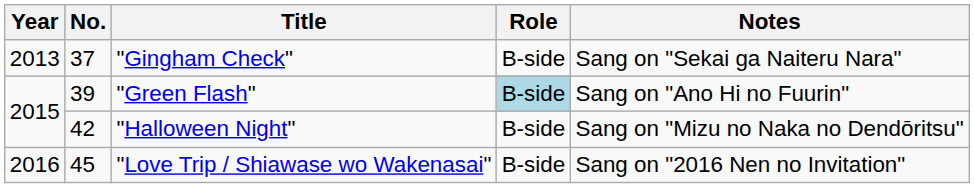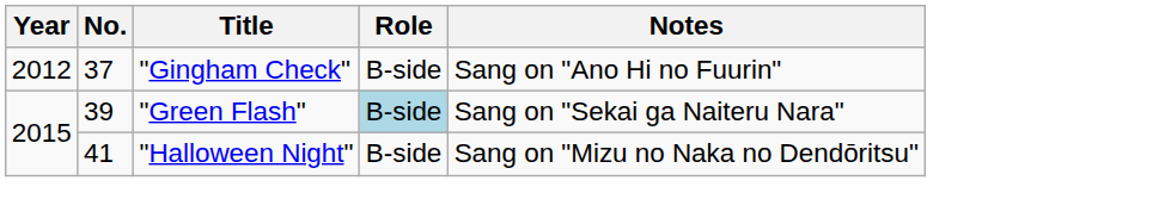 <table class="wikitable sortable">
 <tr>
 <th>Year</th>
 <th data-sort-type="number">No. </th>
 <th>Title </th>
 <th>Role </th>
 <th class="unsortable">Notes </th>
 </tr>
 <tr>
-<td>2013</td>
+<td>2012</td>
 <td>37</td>
 <td>"<a href='#'>Gingham Check</a>"</td>
 <td>B-side</td>
-<td>Sang on "Sekai ga Naiteru Nara"</td>
+<td>Sang on "Ano Hi no Fuurin"</td>
 </tr>
 <tr>
 <td rowspan="2">2015</td>
 <td>39</td>
 <td>"<a href='#'>Green Flash</a>"</td>
 <td style="background: lightblue;">B-side</td>
-<td>Sang on "Ano Hi no Fuurin"</td>
+<td>Sang on "Sekai ga Naiteru Nara"</td>
 </tr>
 <tr>
-<td>42</td>
+<td>41</td>
 <td>"<a href='#'>Halloween Night</a>"</td>
 <td>B-side</td>
 <td>Sang on "Mizu no Naka no Dendōritsu"</td>
 </tr>
-<tr>
-<td>2016</td>
-<td>45</td>
-<td>"<a href='#'>Love Trip / Shiawase wo Wakenasai</a>"</td>
-<td>B-side</td>
-<td>Sang on "2016 Nen no Invitation"</td>
-</tr>
 </table>
